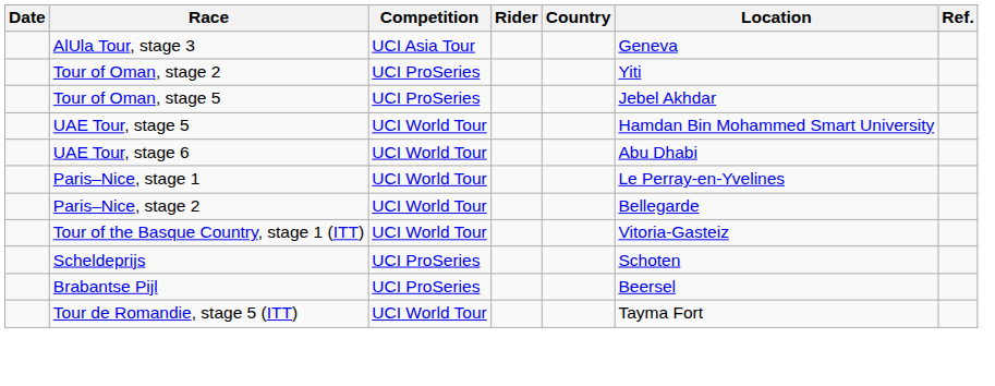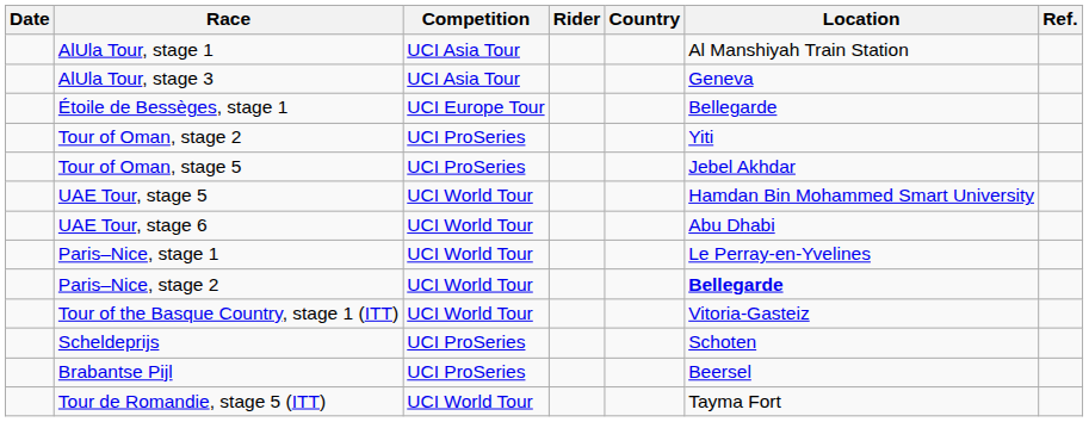 <table class="wikitable sortable">
 <tr>
 <th>Date</th>
 <th>Race</th>
 <th>Competition</th>
 <th>Rider</th>
 <th>Country</th>
 <th>Location</th>
 <th class="unsortable">Ref.</th>
 </tr>
 <tr>
 <td></td>
+<td><a href='#'>AlUla Tour</a>, stage 1</td>
+<td><a href='#'>UCI Asia Tour</a></td>
+<td></td>
+<td></td>
+<td>Al Manshiyah Train Station</td>
+<td align="center"></td>
+</tr>
+<tr>
+<td></td>
 <td><a href='#'>AlUla Tour</a>, stage 3</td>
 <td><a href='#'>UCI Asia Tour</a></td>
 <td></td>
 <td></td>
 <td><a href='#'>Geneva</a></td>
+<td align="center"></td>
+</tr>
+<tr>
+<td></td>
+<td><a href='#'>Étoile de Bessèges</a>, stage 1</td>
+<td><a href='#'>UCI Europe Tour</a></td>
+<td></td>
+<td></td>
+<td><a href='#'>Bellegarde</a></td>
 <td align="center"></td>
 </tr>
 <tr>
 <td></td>
 <td><a href='#'>Tour of Oman</a>, stage 2</td>
 <td><a href='#'>UCI ProSeries</a></td>
 <td></td>
 <td></td>
 <td><a href='#'>Yiti</a></td>
 <td align="center"></td>
 </tr>
 <tr>
 <td></td>
 <td><a href='#'>Tour of Oman</a>, stage 5</td>
 <td><a href='#'>UCI ProSeries</a></td>
 <td></td>
 <td></td>
 <td><a href='#'>Jebel Akhdar</a></td>
 <td align="center"></td>
 </tr>
 <tr>
 <td></td>
 <td><a href='#'>UAE Tour</a>, stage 5</td>
 <td><a href='#'>UCI World Tour</a></td>
 <td></td>
 <td></td>
 <td><a href='#'>Hamdan Bin Mohammed Smart University</a></td>
 <td align="center"></td>
 </tr>
 <tr>
 <td></td>
 <td><a href='#'>UAE Tour</a>, stage 6</td>
 <td><a href='#'>UCI World Tour</a></td>
 <td></td>
 <td></td>
 <td><a href='#'>Abu Dhabi</a></td>
 <td align="center"></td>
 </tr>
 <tr>
 <td></td>
 <td><a href='#'>Paris–Nice</a>, stage 1</td>
 <td><a href='#'>UCI World Tour</a></td>
 <td></td>
 <td></td>
 <td><a href='#'>Le Perray-en-Yvelines</a></td>
 <td align="center"></td>
 </tr>
 <tr>
 <td></td>
 <td><a href='#'>Paris–Nice</a>, stage 2</td>
 <td><a href='#'>UCI World Tour</a></td>
 <td></td>
 <td></td>
-<td><a href='#'>Bellegarde</a></td>
+<td><strong><a href='#'>Bellegarde</a></strong></td>
 <td align="center"></td>
 </tr>
 <tr>
 <td></td>
 <td><a href='#'>Tour of the Basque Country</a>, stage 1 (<a href='#'>ITT</a>)</td>
 <td><a href='#'>UCI World Tour</a></td>
 <td></td>
 <td></td>
 <td><a href='#'>Vitoria-Gasteiz</a></td>
 <td align="center"></td>
 </tr>
 <tr>
 <td></td>
 <td><a href='#'>Scheldeprijs</a></td>
 <td><a href='#'>UCI ProSeries</a></td>
 <td></td>
 <td></td>
 <td><a href='#'>Schoten</a></td>
 <td align="center"></td>
 </tr>
 <tr>
 <td></td>
 <td><a href='#'>Brabantse Pijl</a></td>
 <td><a href='#'>UCI ProSeries</a></td>
 <td></td>
 <td></td>
 <td><a href='#'>Beersel</a></td>
 <td align="center"></td>
 </tr>
 <tr>
 <td></td>
 <td><a href='#'>Tour de Romandie</a>, stage 5 (<a href='#'>ITT</a>)</td>
 <td><a href='#'>UCI World Tour</a></td>
 <td></td>
 <td></td>
 <td>Tayma Fort</td>
 <td align="center"></td>
 </tr>
 </table>
